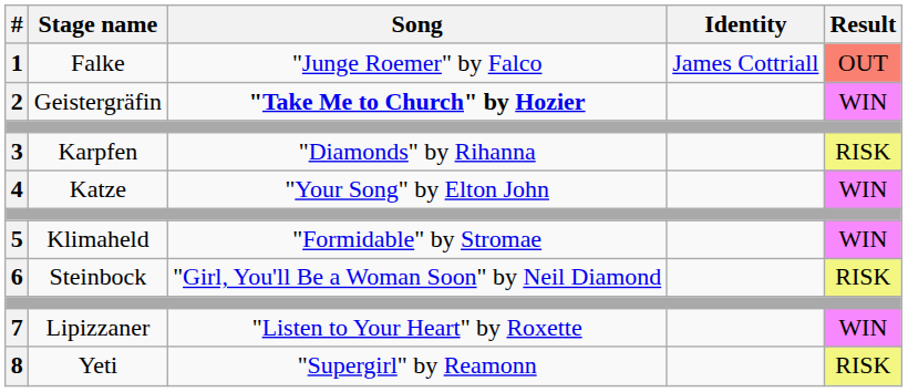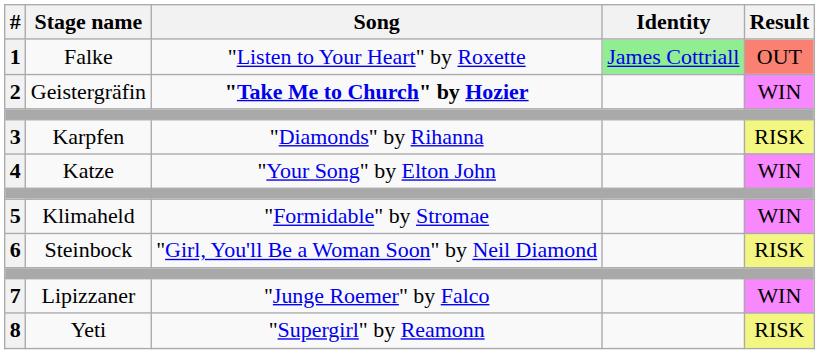 <table class="wikitable plainrowheaders" style="text-align: center;">
 <tr>
 <th>#</th>
 <th>Stage name</th>
 <th>Song</th>
 <th>Identity</th>
 <th>Result</th>
 </tr>
 <tr>
 <th>1</th>
 <td>Falke</td>
-<td>"<a href='#'>Junge Roemer</a>" by <a href='#'>Falco</a></td>
-<td><a href='#'>James Cottriall</a></td>
+<td>"<a href='#'>Listen to Your Heart</a>" by <a href='#'>Roxette</a></td>
+<td style="background: lightgreen;"><a href='#'>James Cottriall</a></td>
 <td bgcolor=salmon>OUT</td>
 </tr>
 <tr>
 <th>2</th>
 <td>Geistergräfin</td>
 <td><strong>"<a href='#'>Take Me to Church</a>" by <a href='#'>Hozier</a></strong></td>
 <td></td>
 <td bgcolor=#F888FD>WIN</td>
 </tr>
 <tr>
 <td colspan="5" style="background:darkgray"></td>
 </tr>
 <tr>
 <th>3</th>
 <td>Karpfen</td>
 <td>"<a href='#'>Diamonds</a>" by <a href='#'>Rihanna</a></td>
 <td></td>
 <td bgcolor="#F3F781">RISK</td>
 </tr>
 <tr>
 <th>4</th>
 <td>Katze</td>
 <td>"<a href='#'>Your Song</a>" by <a href='#'>Elton John</a></td>
 <td></td>
 <td bgcolor=#F888FD>WIN</td>
 </tr>
 <tr>
 <td colspan="5" style="background:darkgray"></td>
 </tr>
 <tr>
 <th>5</th>
 <td>Klimaheld</td>
 <td>"<a href='#'>Formidable</a>" by <a href='#'>Stromae</a></td>
 <td></td>
 <td bgcolor=#F888FD>WIN</td>
 </tr>
 <tr>
 <th>6</th>
 <td>Steinbock</td>
 <td>"<a href='#'>Girl, You'll Be a Woman Soon</a>" by <a href='#'>Neil Diamond</a></td>
 <td></td>
 <td bgcolor="#F3F781">RISK</td>
 </tr>
 <tr>
 <td colspan="5" style="background:darkgray"></td>
 </tr>
 <tr>
 <th>7</th>
 <td>Lipizzaner</td>
-<td>"<a href='#'>Listen to Your Heart</a>" by <a href='#'>Roxette</a></td>
+<td>"<a href='#'>Junge Roemer</a>" by <a href='#'>Falco</a></td>
 <td></td>
 <td bgcolor=#F888FD>WIN</td>
 </tr>
 <tr>
 <th>8</th>
 <td>Yeti</td>
 <td>"<a href='#'>Supergirl</a>" by <a href='#'>Reamonn</a></td>
 <td></td>
 <td bgcolor="#F3F781">RISK</td>
 </tr>
 </table>
